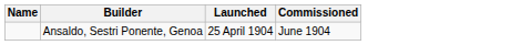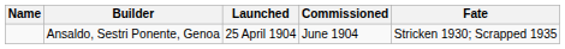 <table class="wikitable">
 <tr>
 <th>Name</th>
 <th>Builder</th>
 <th>Launched</th>
 <th>Commissioned</th>
+<th>Fate</th>
 </tr>
 <tr>
 <td></td>
 <td> Ansaldo, Sestri Ponente, Genoa</td>
 <td>25 April 1904</td>
 <td>June 1904</td>
+<td>Stricken 1930; Scrapped 1935</td>
 </tr>
 </table>
